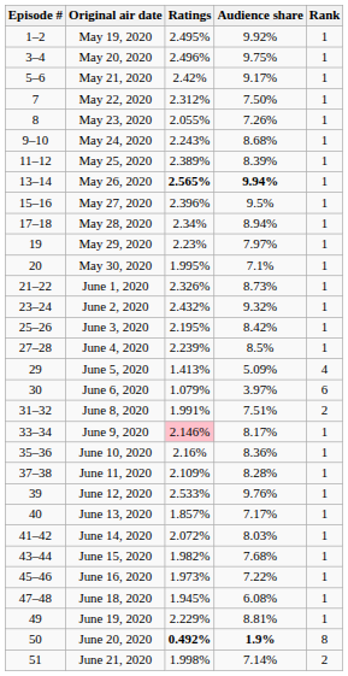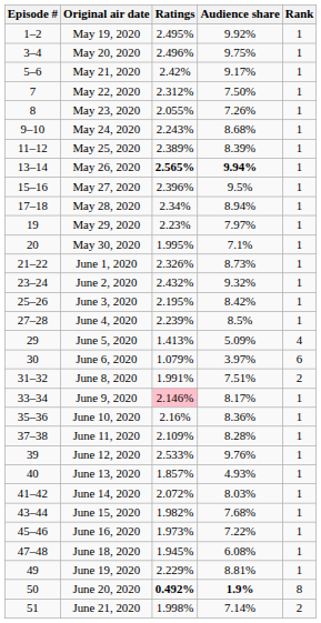 <table class="wikitable sortable mw-collapsible jquery-tablesorter" style="text-align:center">
 <tr>
 <th class="unsortable">Episode #</th>
 <th>Original air date</th>
 <th>Ratings</th>
 <th>Audience share</th>
 <th>Rank</th>
 </tr>
 <tr>
 <td>1–2</td>
 <td>May 19, 2020</td>
 <td>2.495%</td>
 <td>9.92%</td>
 <td>1</td>
 </tr>
 <tr>
 <td>3–4</td>
 <td>May 20, 2020</td>
 <td>2.496%</td>
 <td>9.75%</td>
 <td>1</td>
 </tr>
 <tr>
 <td>5–6</td>
 <td>May 21, 2020</td>
 <td>2.42%</td>
 <td>9.17%</td>
 <td>1</td>
 </tr>
 <tr>
 <td>7</td>
 <td>May 22, 2020</td>
 <td>2.312%</td>
 <td>7.50%</td>
 <td>1</td>
 </tr>
 <tr>
 <td>8</td>
 <td>May 23, 2020</td>
 <td>2.055%</td>
 <td>7.26%</td>
 <td>1</td>
 </tr>
 <tr>
 <td>9–10</td>
 <td>May 24, 2020</td>
 <td>2.243%</td>
 <td>8.68%</td>
 <td>1</td>
 </tr>
 <tr>
 <td>11–12</td>
 <td>May 25, 2020</td>
 <td>2.389%</td>
 <td>8.39%</td>
 <td>1</td>
 </tr>
 <tr>
 <td>13–14</td>
 <td>May 26, 2020</td>
 <td><strong><span>2.565%</span></strong></td>
 <td><strong><span>9.94%</span></strong></td>
 <td>1</td>
 </tr>
 <tr>
 <td>15–16</td>
 <td>May 27, 2020</td>
 <td>2.396%</td>
 <td>9.5%</td>
 <td>1</td>
 </tr>
 <tr>
 <td>17–18</td>
 <td>May 28, 2020</td>
 <td>2.34%</td>
 <td>8.94%</td>
 <td>1</td>
 </tr>
 <tr>
 <td>19</td>
 <td>May 29, 2020</td>
 <td>2.23%</td>
 <td>7.97%</td>
 <td>1</td>
 </tr>
 <tr>
 <td>20</td>
 <td>May 30, 2020</td>
 <td>1.995%</td>
 <td>7.1%</td>
 <td>1</td>
 </tr>
 <tr>
 <td>21–22</td>
 <td>June 1, 2020</td>
 <td>2.326%</td>
 <td>8.73%</td>
 <td>1</td>
 </tr>
 <tr>
 <td>23–24</td>
 <td>June 2, 2020</td>
 <td>2.432%</td>
 <td>9.32%</td>
 <td>1</td>
 </tr>
 <tr>
 <td>25–26</td>
 <td>June 3, 2020</td>
 <td>2.195%</td>
 <td>8.42%</td>
 <td>1</td>
 </tr>
 <tr>
 <td>27–28</td>
 <td>June 4, 2020</td>
 <td>2.239%</td>
 <td>8.5%</td>
 <td>1</td>
 </tr>
 <tr>
 <td>29</td>
 <td>June 5, 2020</td>
 <td>1.413%</td>
 <td>5.09%</td>
 <td>4</td>
 </tr>
 <tr>
 <td>30</td>
 <td>June 6, 2020</td>
 <td>1.079%</td>
 <td>3.97%</td>
 <td>6</td>
 </tr>
 <tr>
 <td>31–32</td>
 <td>June 8, 2020</td>
 <td>1.991%</td>
 <td>7.51%</td>
 <td>2</td>
 </tr>
 <tr>
 <td>33–34</td>
 <td>June 9, 2020</td>
 <td style="background: pink;">2.146%</td>
 <td>8.17%</td>
 <td>1</td>
 </tr>
 <tr>
 <td>35–36</td>
 <td>June 10, 2020</td>
 <td>2.16%</td>
 <td>8.36%</td>
 <td>1</td>
 </tr>
 <tr>
 <td>37–38</td>
 <td>June 11, 2020</td>
 <td>2.109%</td>
 <td>8.28%</td>
 <td>1</td>
 </tr>
 <tr>
 <td>39</td>
 <td>June 12, 2020</td>
 <td>2.533%</td>
 <td>9.76%</td>
 <td>1</td>
 </tr>
 <tr>
 <td>40</td>
 <td>June 13, 2020</td>
 <td>1.857%</td>
-<td>7.17%</td>
+<td>4.93%</td>
 <td>1</td>
 </tr>
 <tr>
 <td>41–42</td>
 <td>June 14, 2020</td>
 <td>2.072%</td>
 <td>8.03%</td>
 <td>1</td>
 </tr>
 <tr>
 <td>43–44</td>
 <td>June 15, 2020</td>
 <td>1.982%</td>
 <td>7.68%</td>
 <td>1</td>
 </tr>
 <tr>
 <td>45–46</td>
 <td>June 16, 2020</td>
 <td>1.973%</td>
 <td>7.22%</td>
 <td>1</td>
 </tr>
 <tr>
 <td>47–48</td>
 <td>June 18, 2020</td>
 <td>1.945%</td>
 <td>6.08%</td>
 <td>1</td>
 </tr>
 <tr>
 <td>49</td>
 <td>June 19, 2020</td>
 <td>2.229%</td>
 <td>8.81%</td>
 <td>1</td>
 </tr>
 <tr>
 <td>50</td>
 <td>June 20, 2020</td>
 <td><strong><span>0.492%</span></strong></td>
 <td><strong><span>1.9%</span></strong></td>
 <td>8</td>
 </tr>
 <tr>
 <td>51</td>
 <td>June 21, 2020</td>
 <td>1.998%</td>
 <td>7.14%</td>
 <td>2</td>
 </tr>
 </table>
